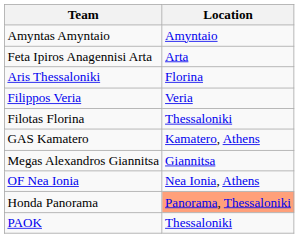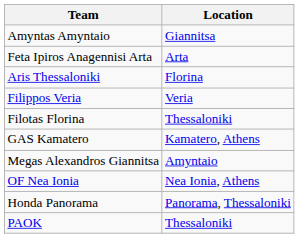 <table class="wikitable">
 <tr>
 <th>Team</th>
 <th>Location</th>
 </tr>
 <tr>
 <td align="left">Amyntas Amyntaio</td>
-<td><a href='#'>Amyntaio</a></td>
+<td><a href='#'>Giannitsa</a></td>
 </tr>
 <tr>
 <td align="left">Feta Ipiros Anagennisi Arta</td>
 <td><a href='#'>Arta</a></td>
 </tr>
 <tr>
 <td align="left"><a href='#'>Aris Thessaloniki</a></td>
 <td><a href='#'>Florina</a></td>
 </tr>
 <tr>
 <td align="left"><a href='#'>Filippos Veria</a></td>
 <td><a href='#'>Veria</a></td>
 </tr>
 <tr>
 <td align="left">Filotas Florina</td>
 <td><a href='#'>Thessaloniki</a></td>
 </tr>
 <tr>
 <td align="left">GAS Kamatero</td>
 <td><a href='#'>Kamatero</a>, <a href='#'>Athens</a></td>
 </tr>
 <tr>
 <td align="left">Megas Alexandros Giannitsa</td>
-<td><a href='#'>Giannitsa</a></td>
+<td><a href='#'>Amyntaio</a></td>
 </tr>
 <tr>
 <td align="left"><a href='#'>OF Nea Ionia</a></td>
 <td><a href='#'>Nea Ionia</a>, <a href='#'>Athens</a></td>
 </tr>
 <tr>
 <td align="left">Honda Panorama</td>
-<td style="background: lightsalmon;"><a href='#'>Panorama</a>, <a href='#'>Thessaloniki</a></td>
+<td><a href='#'>Panorama</a>, <a href='#'>Thessaloniki</a></td>
 </tr>
 <tr>
 <td align="left"><a href='#'>PAOK</a></td>
 <td><a href='#'>Thessaloniki</a></td>
 </tr>
 </table>
